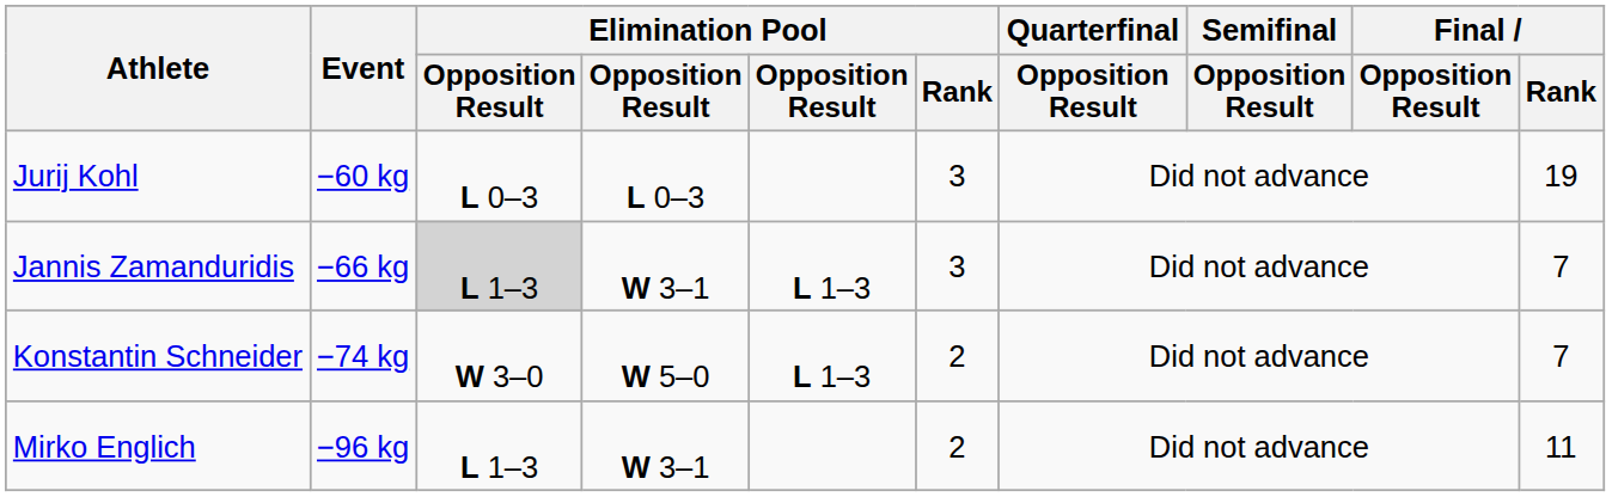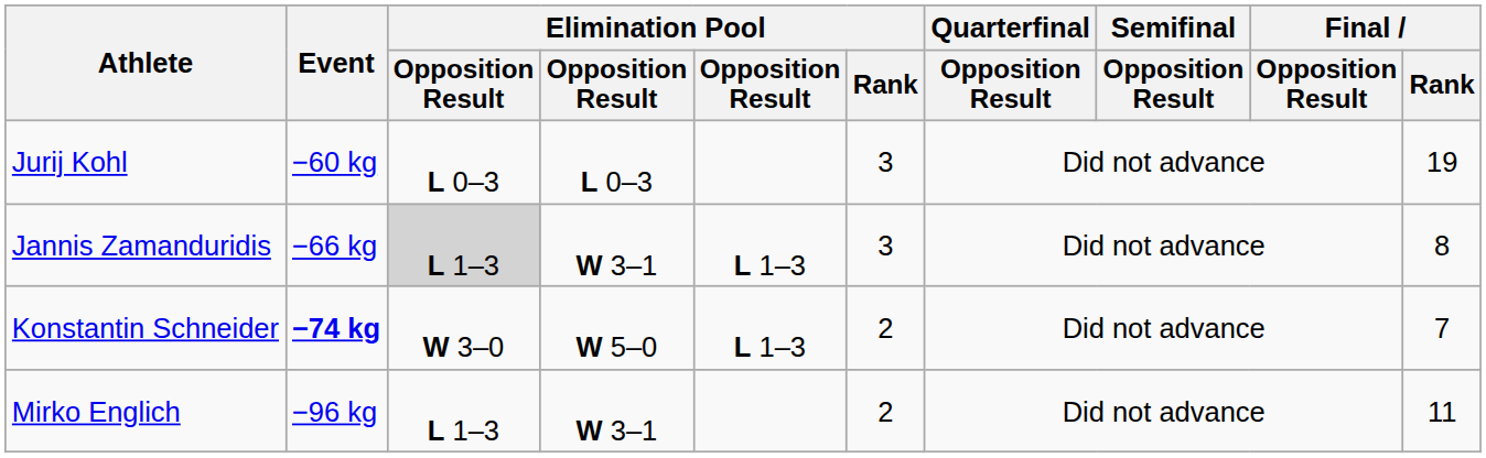 <table class="wikitable" style="font-size:90%">
 <tr>
 <th rowspan="2">Athlete</th>
 <th rowspan="2">Event</th>
 <th colspan=4>Elimination Pool</th>
 <th>Quarterfinal</th>
 <th>Semifinal</th>
 <th colspan=2>Final / </th>
 </tr>
 <tr style="font-size: 95%">
 <th>Opposition<br>Result</th>
 <th>Opposition<br>Result</th>
 <th>Opposition<br>Result</th>
 <th>Rank</th>
 <th>Opposition<br>Result</th>
 <th>Opposition<br>Result</th>
 <th>Opposition<br>Result</th>
 <th>Rank</th>
 </tr>
 <tr align=center>
 <td align=left><a href='#'>Jurij Kohl</a></td>
 <td align=left><a href='#'>−60 kg</a></td>
 <td><br><strong>L</strong> 0–3 <sup></sup></td>
 <td><br><strong>L</strong> 0–3 <sup></sup></td>
 <td></td>
 <td>3</td>
 <td colspan=3>Did not advance</td>
 <td>19</td>
 </tr>
 <tr align=center>
 <td align=left><a href='#'>Jannis Zamanduridis</a></td>
 <td align=left><a href='#'>−66 kg</a></td>
 <td style="background: lightgrey;"><br><strong>L</strong> 1–3 <sup></sup></td>
 <td><br><strong>W</strong> 3–1 <sup></sup></td>
 <td><br><strong>L</strong> 1–3 <sup></sup></td>
 <td>3</td>
 <td colspan=3>Did not advance</td>
-<td>7</td>
+<td>8</td>
 </tr>
 <tr align=center>
 <td align=left><a href='#'>Konstantin Schneider</a></td>
-<td align=left><a href='#'>−74 kg</a></td>
+<td align=left><strong><a href='#'>−74 kg</a></strong></td>
 <td><br><strong>W</strong> 3–0 <sup></sup></td>
 <td><br><strong>W</strong> 5–0 <sup></sup></td>
 <td><br><strong>L</strong> 1–3 <sup></sup></td>
 <td>2</td>
 <td colspan=3>Did not advance</td>
 <td>7</td>
 </tr>
 <tr align=center>
 <td align=left><a href='#'>Mirko Englich</a></td>
 <td align=left><a href='#'>−96 kg</a></td>
 <td><br><strong>L</strong> 1–3 <sup></sup></td>
 <td><br><strong>W</strong> 3–1 <sup></sup></td>
 <td></td>
 <td>2</td>
 <td colspan=3>Did not advance</td>
 <td>11</td>
 </tr>
 </table>
